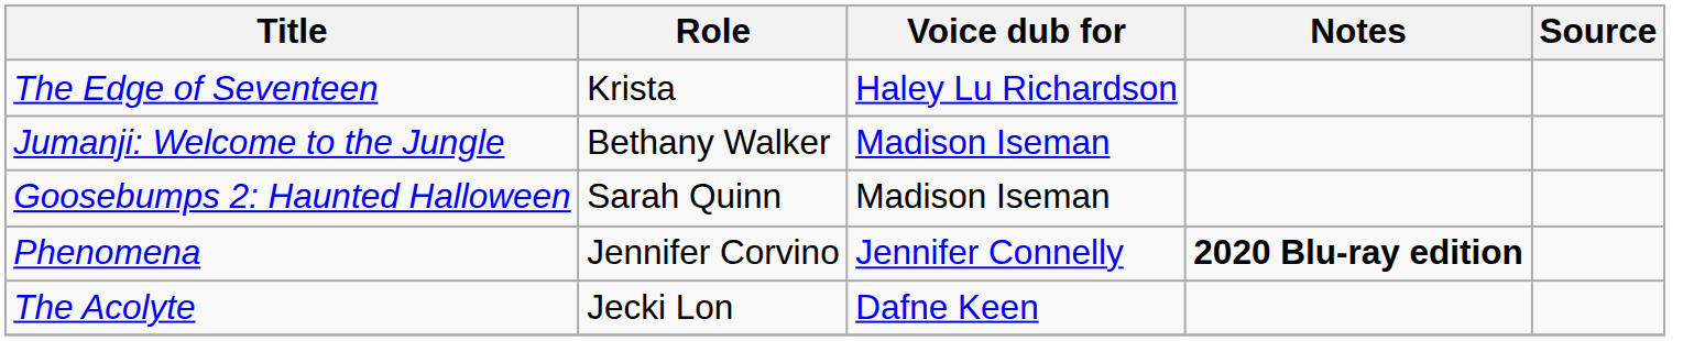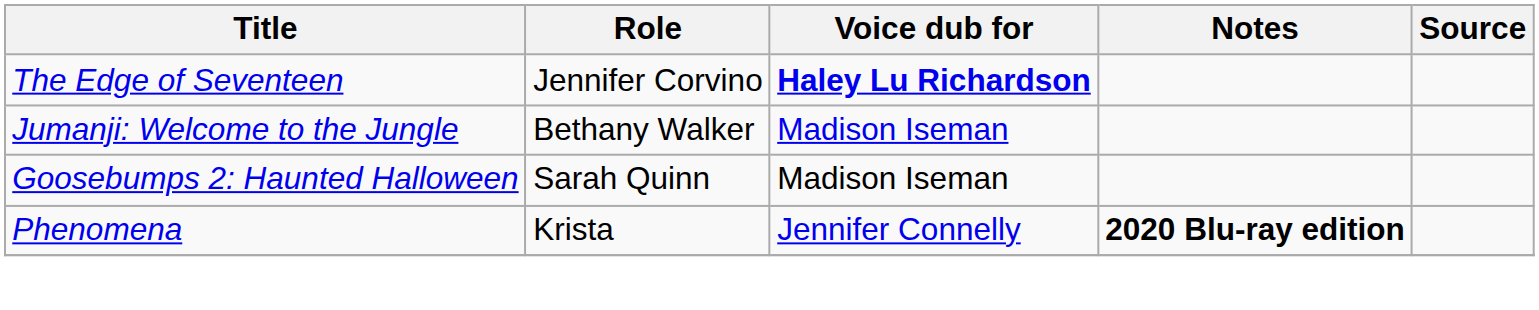 <table class="wikitable sortable">
 <tr>
 <th>Title</th>
 <th>Role</th>
 <th>Voice dub for</th>
 <th class="unsortable">Notes</th>
 <th class="unsortable">Source</th>
 </tr>
 <tr>
 <td><em><a href='#'>The Edge of Seventeen</a></em></td>
-<td>Krista</td>
-<td><a href='#'>Haley Lu Richardson</a></td>
+<td>Jennifer Corvino</td>
+<td><strong><a href='#'>Haley Lu Richardson</a></strong></td>
 <td></td>
 <td></td>
 </tr>
 <tr>
 <td><em><a href='#'>Jumanji: Welcome to the Jungle</a></em></td>
 <td>Bethany Walker</td>
 <td><a href='#'>Madison Iseman</a></td>
 <td></td>
 <td></td>
 </tr>
 <tr>
 <td><em><a href='#'>Goosebumps 2: Haunted Halloween</a></em></td>
 <td>Sarah Quinn</td>
 <td>Madison Iseman</td>
 <td></td>
 <td></td>
 </tr>
 <tr>
 <td><em><a href='#'>Phenomena</a></em></td>
-<td>Jennifer Corvino</td>
+<td>Krista</td>
 <td><a href='#'>Jennifer Connelly</a></td>
 <td><strong>2020 Blu-ray edition</strong></td>
 <td></td>
 </tr>
 <tr>
-<td><em><a href='#'>The Acolyte</a></em></td>
-<td>Jecki Lon</td>
-<td><a href='#'>Dafne Keen</a></td>
-<td></td>
-<td></td>
-</tr>
-<tr>
 </tr>
 </table>
